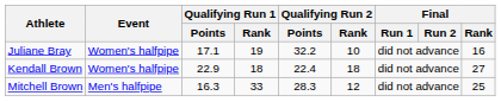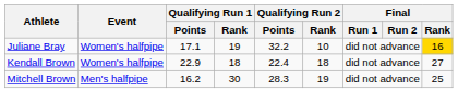 <table class="wikitable" style="font-size:90%">
 <tr>
 <th rowspan="2">Athlete</th>
 <th rowspan="2">Event</th>
 <th colspan="2">Qualifying Run 1</th>
 <th colspan="2">Qualifying Run 2</th>
 <th colspan="3">Final</th>
 </tr>
 <tr>
 <th>Points</th>
 <th>Rank</th>
 <th>Points</th>
 <th>Rank</th>
 <th>Run 1</th>
 <th>Run 2</th>
 <th>Rank</th>
 </tr>
 <tr>
 <td><a href='#'>Juliane Bray</a></td>
 <td><a href='#'>Women's halfpipe</a></td>
 <td align="center">17.1</td>
 <td align="center">19</td>
 <td align="center">32.2</td>
 <td align="center">10</td>
 <td colspan=2 align="center">did not advance</td>
-<td align="center">16</td>
+<td align="center" style="background: gold;">16</td>
 </tr>
 <tr>
 <td><a href='#'>Kendall Brown</a></td>
 <td><a href='#'>Women's halfpipe</a></td>
 <td align="center">22.9</td>
 <td align="center">18</td>
 <td align="center">22.4</td>
 <td align="center">18</td>
 <td colspan=2 align="center">did not advance</td>
 <td align="center">27</td>
 </tr>
 <tr>
 <td><a href='#'>Mitchell Brown</a></td>
 <td><a href='#'>Men's halfpipe</a></td>
-<td align="center">16.3</td>
-<td align="center">33</td>
+<td align="center">16.2</td>
+<td align="center">30</td>
 <td align="center">28.3</td>
-<td align="center">12</td>
+<td align="center">19</td>
 <td colspan=2 align="center">did not advance</td>
 <td align="center">25</td>
 </tr>
 </table>
